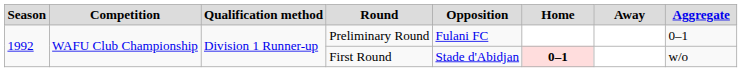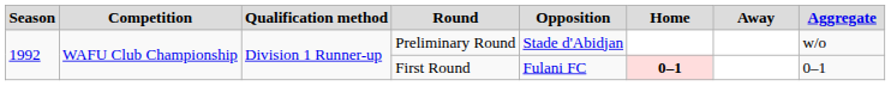 <table class="sortable plainrowheaders wikitable">
 <tr>
 <th style="background:#DCDCDC">Season</th>
 <th style="background:#DCDCDC">Competition</th>
 <th style="background:#DCDCDC">Qualification method</th>
 <th style="background:#DCDCDC">Round</th>
 <th style="background:#DCDCDC">Opposition</th>
 <th width="80" style="background:#DCDCDC">Home</th>
 <th width="80" style="background:#DCDCDC">Away</th>
 <th width="80" style="background:#DCDCDC"><a href='#'>Aggregate</a></th>
 </tr>
 <tr>
 <td rowspan=2><a href='#'>1992</a></td>
 <td rowspan=2><a href='#'>WAFU Club Championship</a></td>
 <td rowspan=2><a href='#'>Division 1 Runner-up</a></td>
 <td align=left>Preliminary Round</td>
+<td align=left> <a href='#'>Stade d'Abidjan</a></td>
+<td style="background:#fff; text-align:center"></td>
+<td style="background:#fff; text-align:center"></td>
+<td>w/o</td>
+</tr>
+<tr>
+<td align=left>First Round</td>
 <td align=left> <a href='#'>Fulani FC</a></td>
-<td style="background:#fff; text-align:center"></td>
+<td style="background:#fdd; text-align:center"><strong>0–1</strong></td>
 <td style="background:#fff; text-align:center"></td>
 <td>0–1</td>
 </tr>
-<tr>
-<td align=left>First Round</td>
-<td align=left> <a href='#'>Stade d'Abidjan</a></td>
-<td style="background:#fdd; text-align:center"><strong>0–1</strong></td>
-<td style="background:#fff; text-align:center"></td>
-<td>w/o</td>
-</tr>
 </table>
